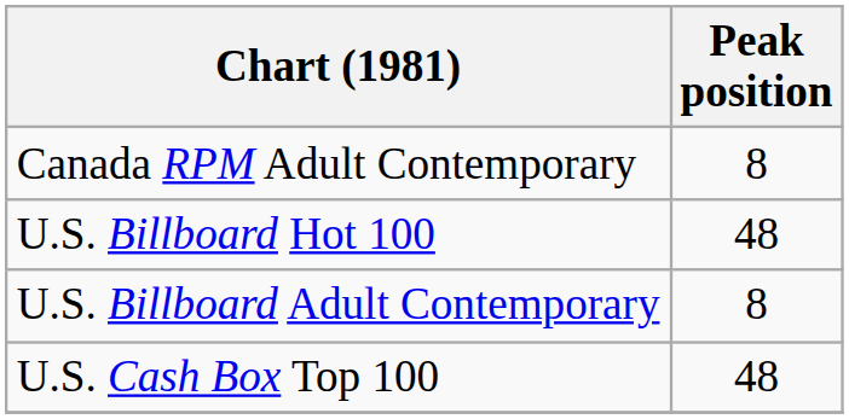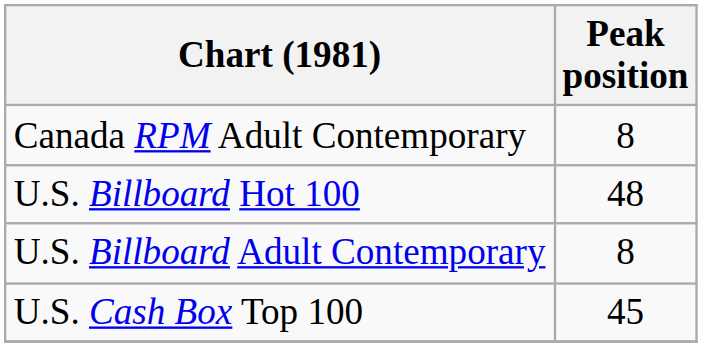 <table class="wikitable sortable">
 <tr>
 <th>Chart (1981)</th>
 <th>Peak<br>position</th>
 </tr>
 <tr>
 <td>Canada <em><a href='#'>RPM</a></em> Adult Contemporary</td>
 <td style="text-align:center;">8</td>
 </tr>
 <tr>
 <td>U.S. <em><a href='#'>Billboard</a></em> <a href='#'>Hot 100</a></td>
 <td style="text-align:center;">48</td>
 </tr>
 <tr>
 <td>U.S. <em><a href='#'>Billboard</a></em> <a href='#'>Adult Contemporary</a></td>
 <td style="text-align:center;">8</td>
 </tr>
 <tr>
 <td>U.S. <a href='#'><em>Cash Box</em></a> Top 100</td>
-<td align="center">48</td>
+<td align="center">45</td>
 </tr>
 <tr>
 </tr>
 </table>
